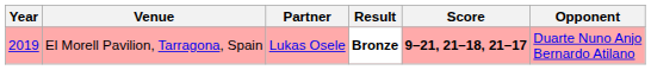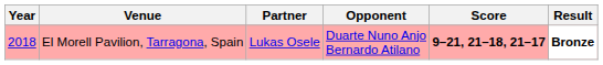 <table class="sortable wikitable" style="font-size: 90%;">
 <tr>
 <th>Year</th>
 <th>Venue</th>
 <th>Partner</th>
+<th>Opponent</th>
+<th>Score</th>
 <th>Result</th>
-<th>Score</th>
-<th>Opponent</th>
 </tr>
 <tr style="background:#FFAAAA">
-<td align="center"><a href='#'>2019</a></td>
+<td align="center"><a href='#'>2018</a></td>
 <td align="left">El Morell Pavilion, <a href='#'>Tarragona</a>, Spain</td>
 <td align="left"> <a href='#'>Lukas Osele</a></td>
+<td align="left"> <a href='#'>Duarte Nuno Anjo</a><br> <a href='#'>Bernardo Atilano</a></td>
+<td align="left"><strong>9–21, 21–18, 21–17</strong></td>
 <td style="text-align:left; background:white"> <strong>Bronze</strong></td>
-<td align="left"><strong>9–21, 21–18, 21–17</strong></td>
-<td align="left"> <a href='#'>Duarte Nuno Anjo</a><br> <a href='#'>Bernardo Atilano</a></td>
 </tr>
 </table>
